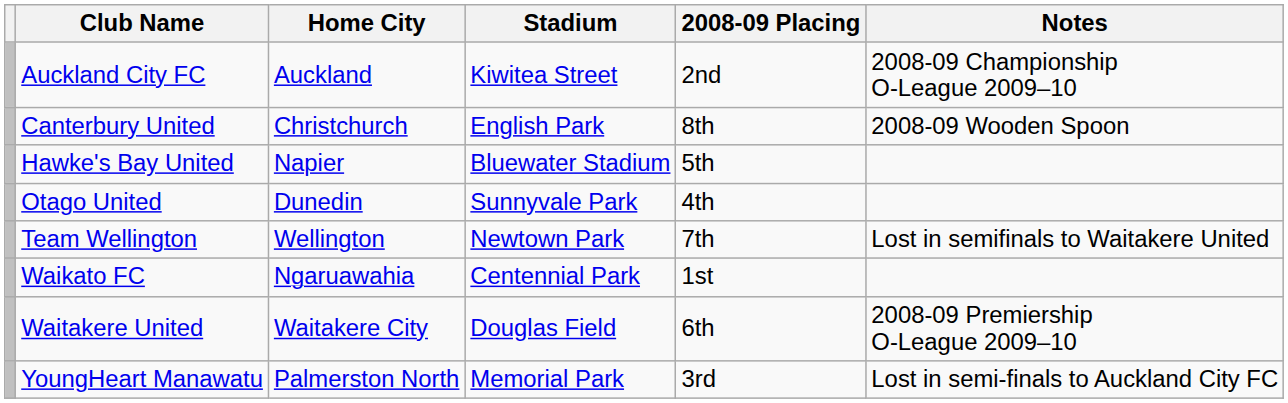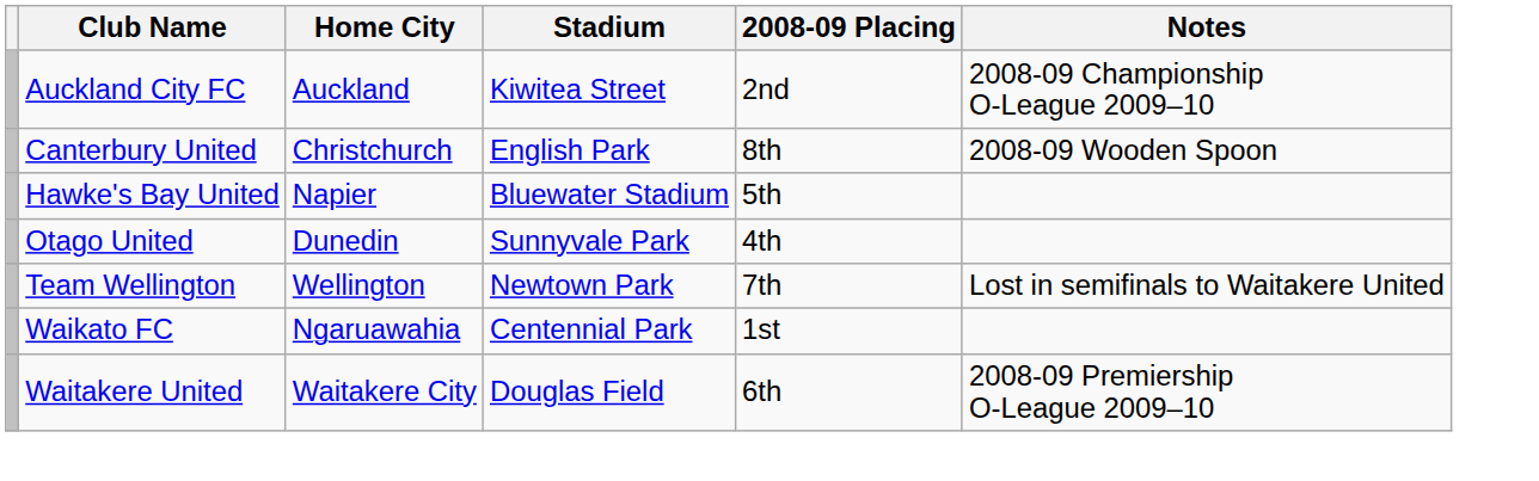 <table class="wikitable sortable">
 <tr>
 <th></th>
 <th>Club Name</th>
 <th>Home City</th>
 <th>Stadium</th>
 <th>2008-09 Placing</th>
 <th>Notes</th>
 </tr>
 <tr>
 <td style="background:silver"></td>
 <td><a href='#'>Auckland City FC</a></td>
 <td><a href='#'>Auckland</a></td>
 <td><a href='#'>Kiwitea Street</a></td>
 <td>2nd</td>
 <td>2008-09 Championship<br>O-League 2009–10</td>
 </tr>
 <tr>
 <td style="background:silver"></td>
 <td><a href='#'>Canterbury United</a></td>
 <td><a href='#'>Christchurch</a></td>
 <td><a href='#'>English Park</a></td>
 <td>8th</td>
 <td>2008-09 Wooden Spoon</td>
 </tr>
 <tr>
 <td style="background:silver"></td>
 <td><a href='#'>Hawke's Bay United</a></td>
 <td><a href='#'>Napier</a></td>
 <td><a href='#'>Bluewater Stadium</a></td>
 <td>5th</td>
 <td></td>
 </tr>
 <tr>
 <td style="background:silver"></td>
 <td><a href='#'>Otago United</a></td>
 <td><a href='#'>Dunedin</a></td>
 <td><a href='#'>Sunnyvale Park</a></td>
 <td>4th</td>
 <td></td>
 </tr>
 <tr>
 <td style="background:silver"></td>
 <td><a href='#'>Team Wellington</a></td>
 <td><a href='#'>Wellington</a></td>
 <td><a href='#'>Newtown Park</a></td>
 <td>7th</td>
 <td>Lost in semifinals to Waitakere United</td>
 </tr>
 <tr>
 <td style="background:silver"></td>
 <td><a href='#'>Waikato FC</a></td>
 <td><a href='#'>Ngaruawahia</a></td>
 <td><a href='#'>Centennial Park</a></td>
 <td>1st</td>
 <td></td>
 </tr>
 <tr>
 <td style="background:silver"></td>
 <td><a href='#'>Waitakere United</a></td>
 <td><a href='#'>Waitakere City</a></td>
 <td><a href='#'>Douglas Field</a></td>
 <td>6th</td>
 <td>2008-09 Premiership<br>O-League 2009–10</td>
 </tr>
-<tr>
-<td style="background:silver"></td>
-<td><a href='#'>YoungHeart Manawatu</a></td>
-<td><a href='#'>Palmerston North</a></td>
-<td><a href='#'>Memorial Park</a></td>
-<td>3rd</td>
-<td>Lost in semi-finals to Auckland City FC</td>
-</tr>
 </table>
